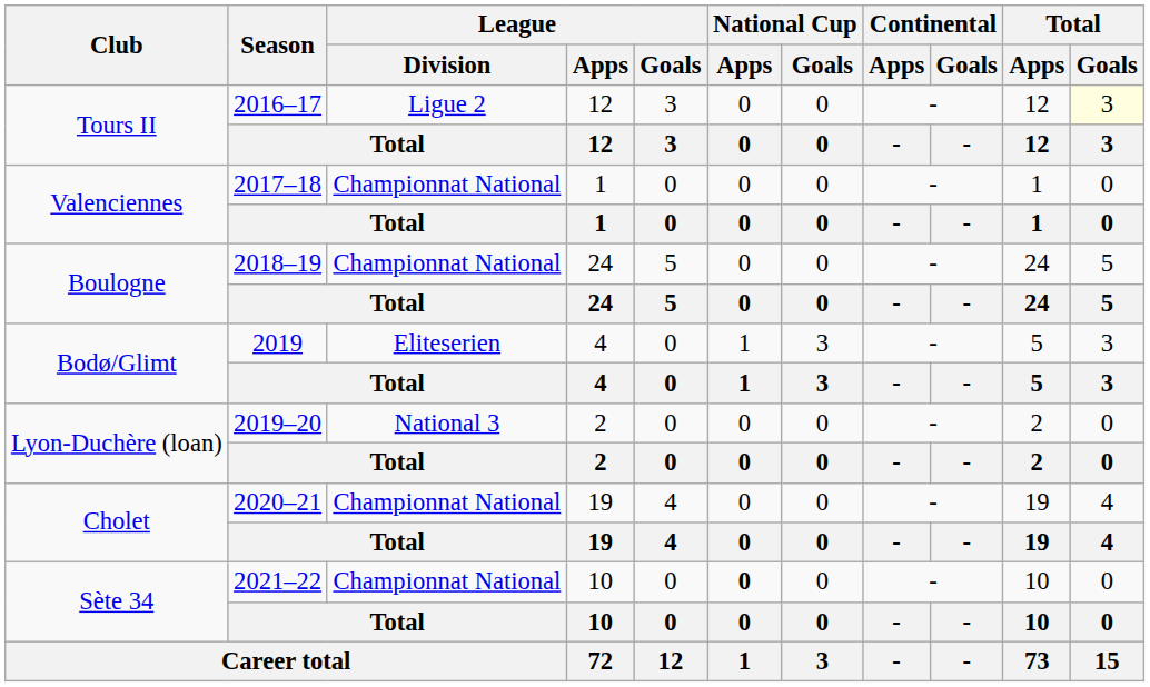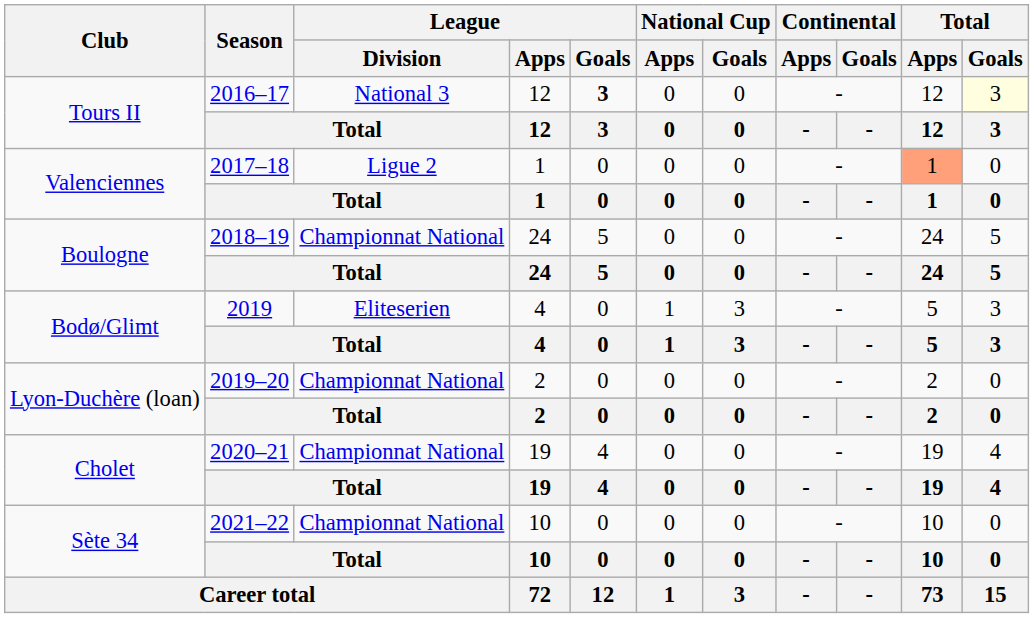 <table class="wikitable" style="text-align: center;">
 <tr>
 <th rowspan="2">Club</th>
 <th rowspan="2">Season</th>
 <th colspan="3">League</th>
 <th colspan="2">National Cup</th>
 <th colspan="2">Continental</th>
 <th colspan="2">Total</th>
 </tr>
 <tr>
 <th>Division</th>
 <th>Apps</th>
 <th>Goals</th>
 <th>Apps</th>
 <th>Goals</th>
 <th>Apps</th>
 <th>Goals</th>
 <th>Apps</th>
 <th>Goals</th>
 </tr>
 <tr>
 <td rowspan="2"><a href='#'>Tours II</a></td>
 <td><a href='#'>2016–17</a></td>
-<td rowspan="1"><a href='#'>Ligue 2</a></td>
+<td rowspan="1"><a href='#'>National 3</a></td>
 <td>12</td>
-<td>3</td>
+<td><strong>3</strong></td>
 <td>0</td>
 <td>0</td>
 <td colspan="2">-</td>
 <td>12</td>
 <td style="background: lightyellow;">3</td>
 </tr>
 <tr>
 <th colspan="2">Total</th>
 <th>12</th>
 <th>3</th>
 <th>0</th>
 <th>0</th>
 <th>-</th>
 <th>-</th>
 <th>12</th>
 <th>3</th>
 </tr>
 <tr>
 <td rowspan="2"><a href='#'>Valenciennes</a></td>
 <td><a href='#'>2017–18</a></td>
-<td rowspan="1"><a href='#'>Championnat National</a></td>
+<td rowspan="1"><a href='#'>Ligue 2</a></td>
 <td>1</td>
 <td>0</td>
 <td>0</td>
 <td>0</td>
 <td colspan="2">-</td>
-<td>1</td>
+<td style="background: lightsalmon;">1</td>
 <td>0</td>
 </tr>
 <tr>
 <th colspan="2">Total</th>
 <th>1</th>
 <th>0</th>
 <th>0</th>
 <th>0</th>
 <th>-</th>
 <th>-</th>
 <th>1</th>
 <th>0</th>
 </tr>
 <tr>
 <td rowspan="2"><a href='#'>Boulogne</a></td>
 <td><a href='#'>2018–19</a></td>
 <td rowspan="1"><a href='#'>Championnat National</a></td>
 <td>24</td>
 <td>5</td>
 <td>0</td>
 <td>0</td>
 <td colspan="2">-</td>
 <td>24</td>
 <td>5</td>
 </tr>
 <tr>
 <th colspan="2">Total</th>
 <th>24</th>
 <th>5</th>
 <th>0</th>
 <th>0</th>
 <th>-</th>
 <th>-</th>
 <th>24</th>
 <th>5</th>
 </tr>
 <tr>
 <td rowspan="2"><a href='#'>Bodø/Glimt</a></td>
 <td><a href='#'>2019</a></td>
 <td rowspan="1"><a href='#'>Eliteserien</a></td>
 <td>4</td>
 <td>0</td>
 <td>1</td>
 <td>3</td>
 <td colspan="2">-</td>
 <td>5</td>
 <td>3</td>
 </tr>
 <tr>
 <th colspan="2">Total</th>
 <th>4</th>
 <th>0</th>
 <th>1</th>
 <th>3</th>
 <th>-</th>
 <th>-</th>
 <th>5</th>
 <th>3</th>
 </tr>
 <tr>
 <td rowspan="2"><a href='#'>Lyon-Duchère</a> (loan)</td>
 <td><a href='#'>2019–20</a></td>
-<td rowspan="1"><a href='#'>National 3</a></td>
+<td rowspan="1"><a href='#'>Championnat National</a></td>
 <td>2</td>
 <td>0</td>
 <td>0</td>
 <td>0</td>
 <td colspan="2">-</td>
 <td>2</td>
 <td>0</td>
 </tr>
 <tr>
 <th colspan="2">Total</th>
 <th>2</th>
 <th>0</th>
 <th>0</th>
 <th>0</th>
 <th>-</th>
 <th>-</th>
 <th>2</th>
 <th>0</th>
 </tr>
 <tr>
 <td rowspan="2"><a href='#'>Cholet</a></td>
 <td><a href='#'>2020–21</a></td>
 <td rowspan="1"><a href='#'>Championnat National</a></td>
 <td>19</td>
 <td>4</td>
 <td>0</td>
 <td>0</td>
 <td colspan="2">-</td>
 <td>19</td>
 <td>4</td>
 </tr>
 <tr>
 <th colspan="2">Total</th>
 <th>19</th>
 <th>4</th>
 <th>0</th>
 <th>0</th>
 <th>-</th>
 <th>-</th>
 <th>19</th>
 <th>4</th>
 </tr>
 <tr>
 <td rowspan="2"><a href='#'>Sète 34</a></td>
 <td><a href='#'>2021–22</a></td>
 <td rowspan="1"><a href='#'>Championnat National</a></td>
 <td>10</td>
 <td>0</td>
-<td><strong>0</strong></td>
+<td>0</td>
 <td>0</td>
 <td colspan="2">-</td>
 <td>10</td>
 <td>0</td>
 </tr>
 <tr>
 <th colspan="2">Total</th>
 <th>10</th>
 <th>0</th>
 <th>0</th>
 <th>0</th>
 <th>-</th>
 <th>-</th>
 <th>10</th>
 <th>0</th>
 </tr>
 <tr>
 <th colspan="3">Career total</th>
 <th>72</th>
 <th>12</th>
 <th>1</th>
 <th>3</th>
 <th>-</th>
 <th>-</th>
 <th>73</th>
 <th>15</th>
 </tr>
 </table>
